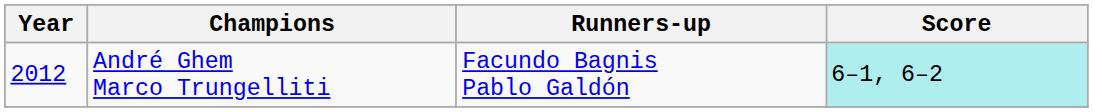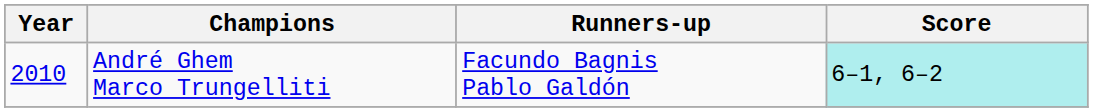 <table class="wikitable">
 <tr>
 <th style="width:40px">Year</th>
 <th style="width:200px">Champions</th>
 <th style="width:200px">Runners-up</th>
 <th style="width:140px" class="unsortable">Score</th>
 </tr>
 <tr>
-<td><a href='#'>2012</a></td>
+<td><a href='#'>2010</a></td>
 <td> <a href='#'>André Ghem</a><br> <a href='#'>Marco Trungelliti</a></td>
 <td> <a href='#'>Facundo Bagnis</a><br> <a href='#'>Pablo Galdón</a></td>
 <td style="background: paleturquoise;">6–1, 6–2</td>
 </tr>
 </table>
